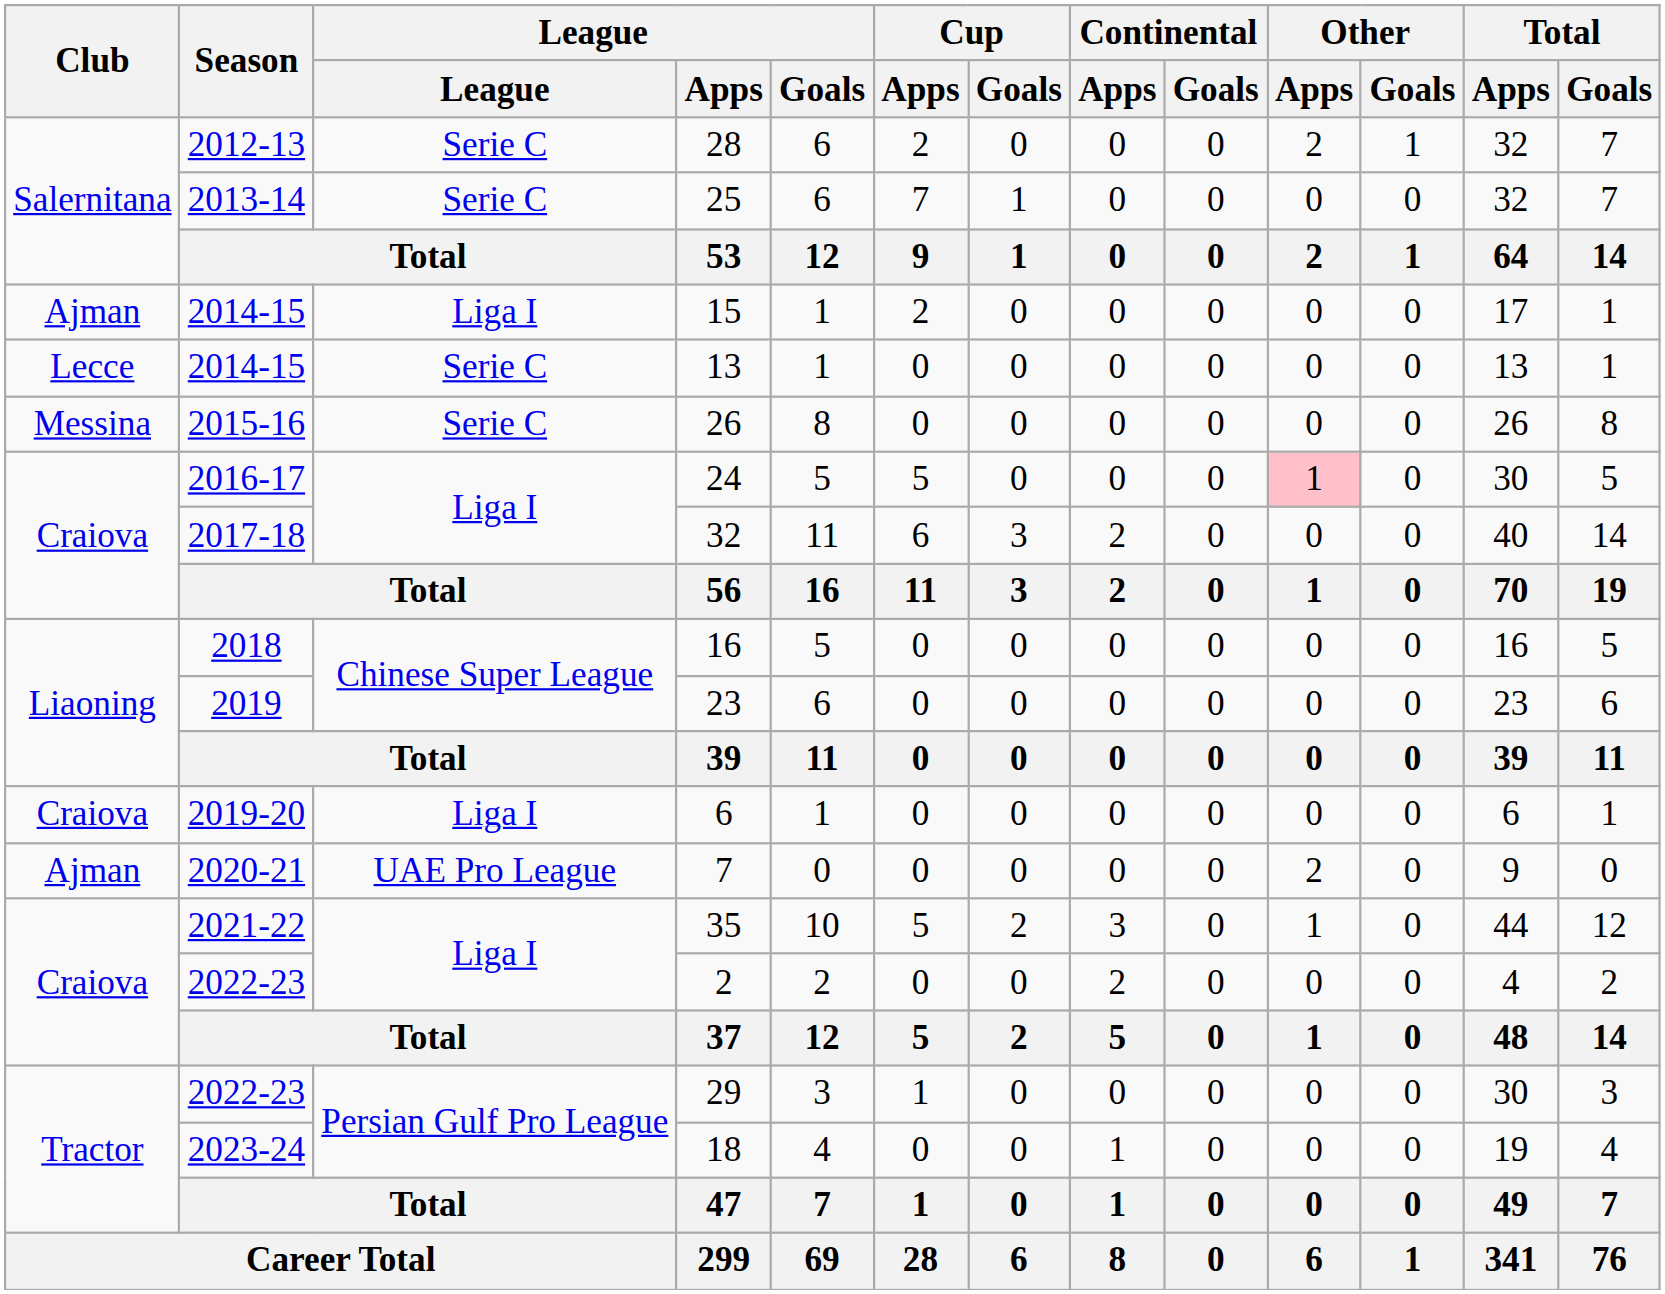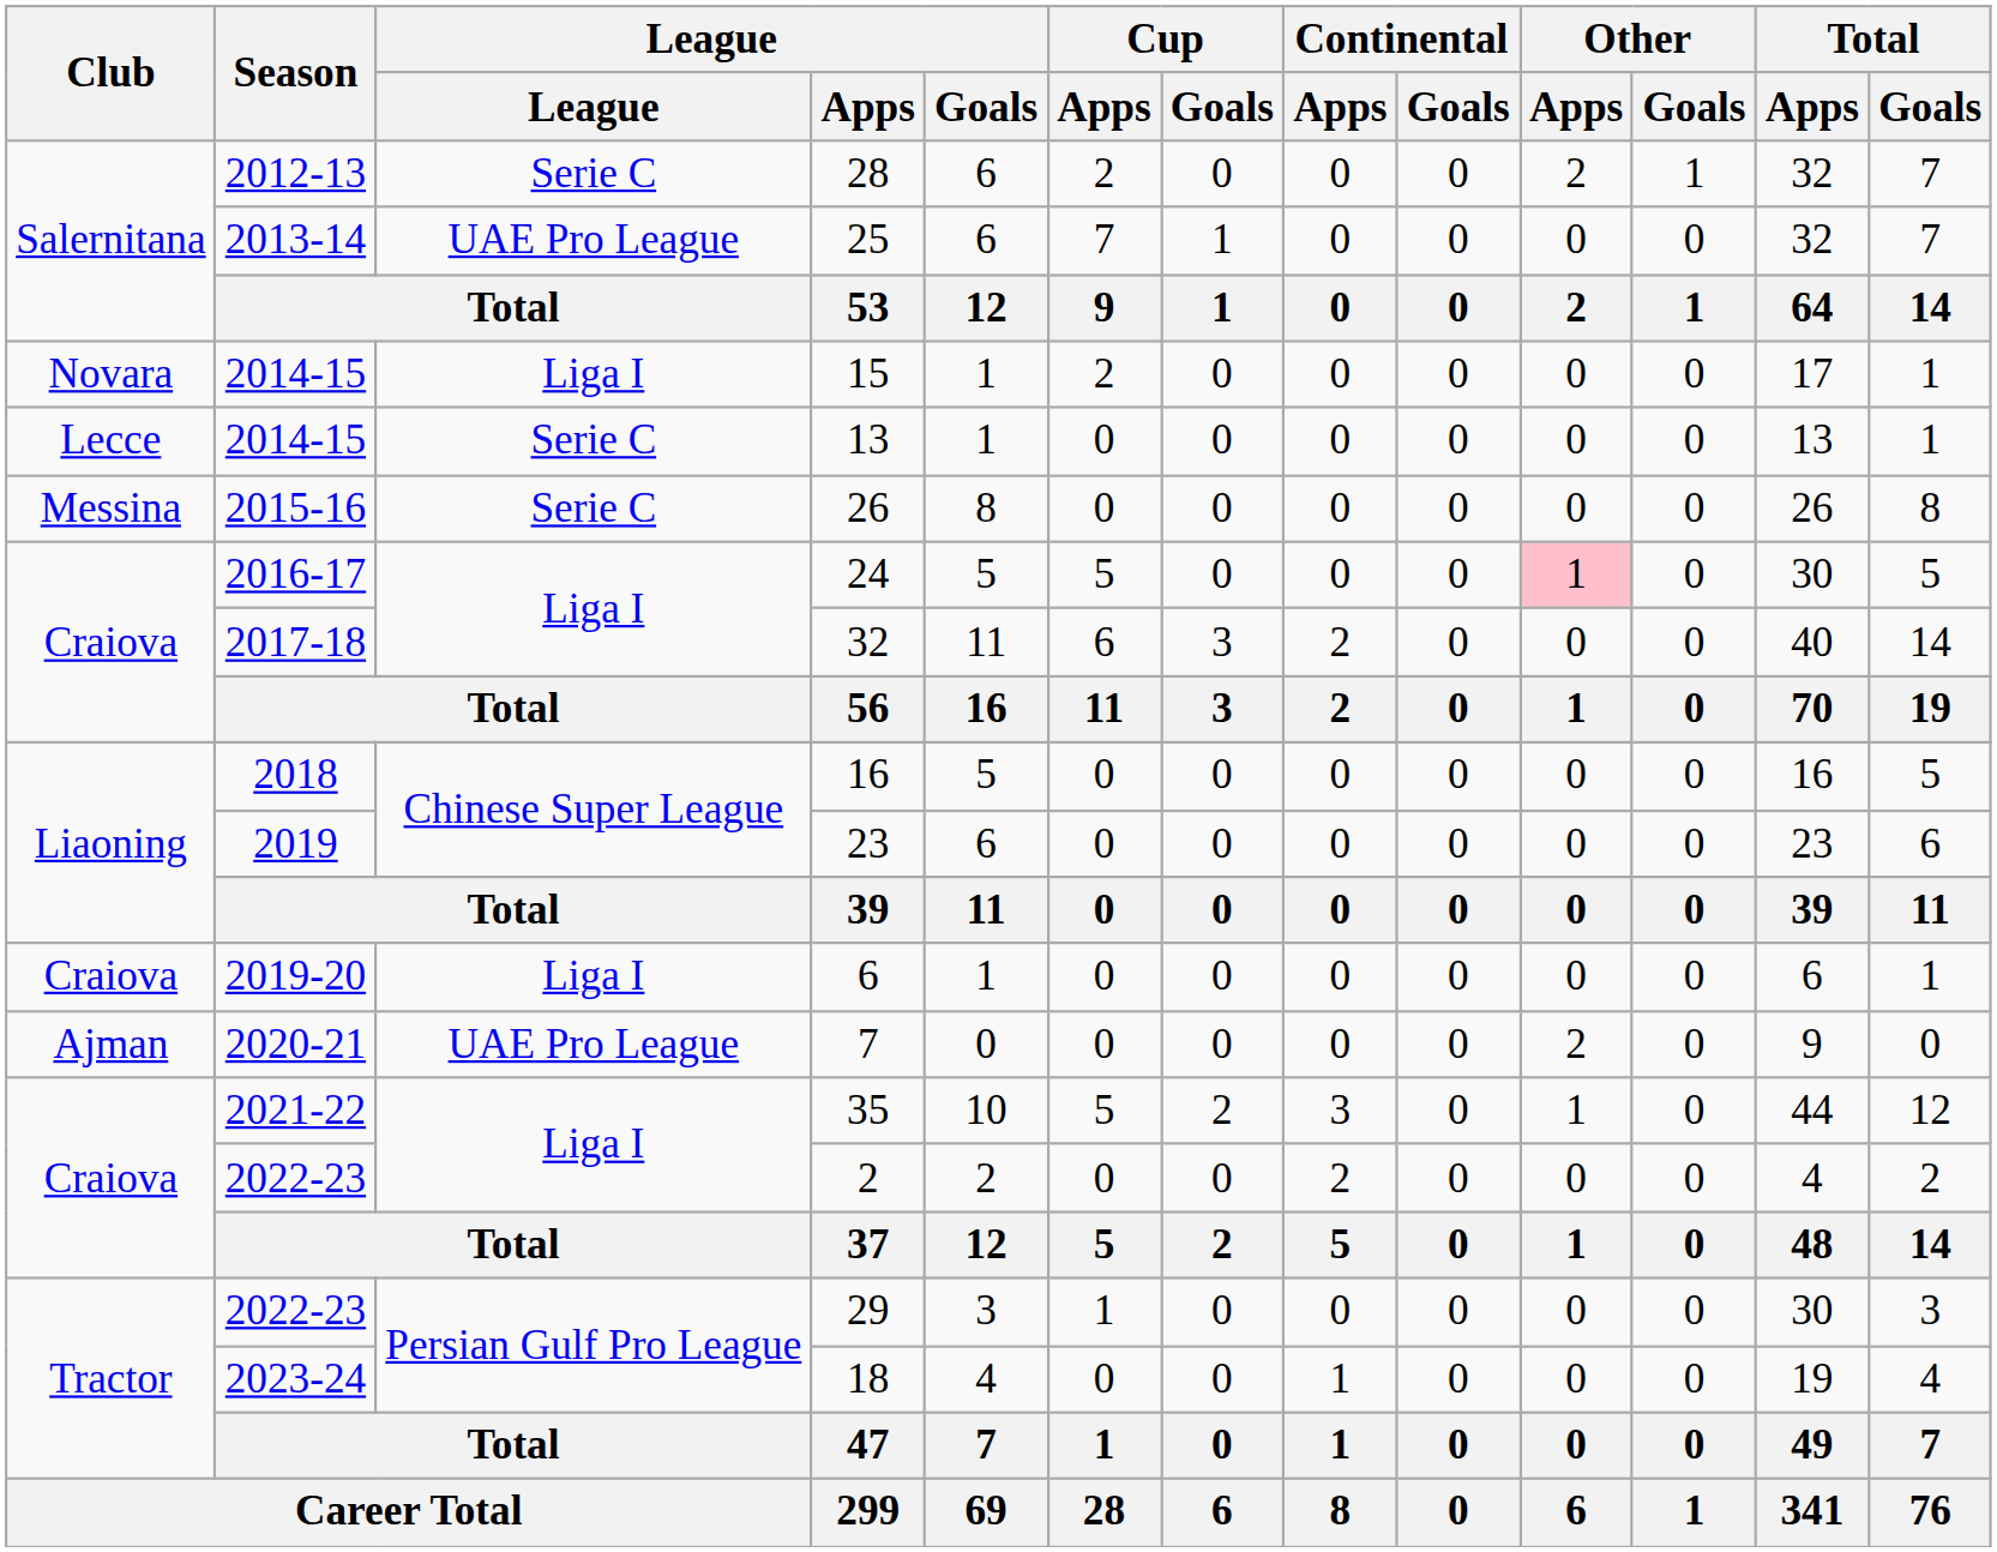 <table class="wikitable"style="text-align:center;">
 <tr>
 <th rowspan=2>Club</th>
 <th rowspan=2>Season</th>
 <th colspan=3>League</th>
 <th colspan=2>Cup</th>
 <th colspan=2>Continental</th>
 <th colspan=2>Other</th>
 <th colspan=2>Total</th>
 </tr>
 <tr>
 <th>League</th>
 <th>Apps</th>
 <th>Goals</th>
 <th>Apps</th>
 <th>Goals</th>
 <th>Apps</th>
 <th>Goals</th>
 <th>Apps</th>
 <th>Goals</th>
 <th>Apps</th>
 <th>Goals</th>
 </tr>
 <tr>
 <td rowspan="3"><a href='#'>Salernitana</a></td>
 <td><a href='#'>2012-13</a></td>
 <td rowspan="1"><a href='#'>Serie C</a></td>
 <td>28</td>
 <td>6</td>
 <td>2</td>
 <td>0</td>
 <td>0</td>
 <td>0</td>
 <td>2</td>
 <td>1</td>
 <td>32</td>
 <td>7</td>
 </tr>
 <tr>
 <td><a href='#'>2013-14</a></td>
-<td><a href='#'>Serie C</a></td>
+<td><a href='#'>UAE Pro League</a></td>
 <td>25</td>
 <td>6</td>
 <td>7</td>
 <td>1</td>
 <td>0</td>
 <td>0</td>
 <td>0</td>
 <td>0</td>
 <td>32</td>
 <td>7</td>
 </tr>
 <tr>
 <th colspan=2>Total</th>
 <th>53</th>
 <th>12</th>
 <th>9</th>
 <th>1</th>
 <th>0</th>
 <th>0</th>
 <th>2</th>
 <th>1</th>
 <th>64</th>
 <th>14</th>
 </tr>
 <tr>
-<td><a href='#'>Ajman</a></td>
+<td><a href='#'>Novara</a></td>
 <td><a href='#'>2014-15</a></td>
 <td><a href='#'>Liga I</a></td>
 <td>15</td>
 <td>1</td>
 <td>2</td>
 <td>0</td>
 <td>0</td>
 <td>0</td>
 <td>0</td>
 <td>0</td>
 <td>17</td>
 <td>1</td>
 </tr>
 <tr>
 <td><a href='#'>Lecce</a></td>
 <td><a href='#'>2014-15</a></td>
 <td><a href='#'>Serie C</a></td>
 <td>13</td>
 <td>1</td>
 <td>0</td>
 <td>0</td>
 <td>0</td>
 <td>0</td>
 <td>0</td>
 <td>0</td>
 <td>13</td>
 <td>1</td>
 </tr>
 <tr>
 <td><a href='#'>Messina</a></td>
 <td><a href='#'>2015-16</a></td>
 <td><a href='#'>Serie C</a></td>
 <td>26</td>
 <td>8</td>
 <td>0</td>
 <td>0</td>
 <td>0</td>
 <td>0</td>
 <td>0</td>
 <td>0</td>
 <td>26</td>
 <td>8</td>
 </tr>
 <tr>
 <td rowspan="3"><a href='#'>Craiova</a></td>
 <td><a href='#'>2016-17</a></td>
 <td rowspan="2"><a href='#'>Liga I</a></td>
 <td>24</td>
 <td>5</td>
 <td>5</td>
 <td>0</td>
 <td>0</td>
 <td>0</td>
 <td style="background: pink;">1</td>
 <td>0</td>
 <td>30</td>
 <td>5</td>
 </tr>
 <tr>
 <td><a href='#'>2017-18</a></td>
 <td>32</td>
 <td>11</td>
 <td>6</td>
 <td>3</td>
 <td>2</td>
 <td>0</td>
 <td>0</td>
 <td>0</td>
 <td>40</td>
 <td>14</td>
 </tr>
 <tr>
 <th colspan=2>Total</th>
 <th>56</th>
 <th>16</th>
 <th>11</th>
 <th>3</th>
 <th>2</th>
 <th>0</th>
 <th>1</th>
 <th>0</th>
 <th>70</th>
 <th>19</th>
 </tr>
 <tr>
 <td rowspan="3"><a href='#'>Liaoning</a></td>
 <td><a href='#'>2018</a></td>
 <td rowspan="2"><a href='#'>Chinese Super League</a></td>
 <td>16</td>
 <td>5</td>
 <td>0</td>
 <td>0</td>
 <td>0</td>
 <td>0</td>
 <td>0</td>
 <td>0</td>
 <td>16</td>
 <td>5</td>
 </tr>
 <tr>
 <td><a href='#'>2019</a></td>
 <td>23</td>
 <td>6</td>
 <td>0</td>
 <td>0</td>
 <td>0</td>
 <td>0</td>
 <td>0</td>
 <td>0</td>
 <td>23</td>
 <td>6</td>
 </tr>
 <tr>
 <th colspan=2>Total</th>
 <th>39</th>
 <th>11</th>
 <th>0</th>
 <th>0</th>
 <th>0</th>
 <th>0</th>
 <th>0</th>
 <th>0</th>
 <th>39</th>
 <th>11</th>
 </tr>
 <tr>
 <td><a href='#'>Craiova</a></td>
 <td><a href='#'>2019-20</a></td>
 <td><a href='#'>Liga I</a></td>
 <td>6</td>
 <td>1</td>
 <td>0</td>
 <td>0</td>
 <td>0</td>
 <td>0</td>
 <td>0</td>
 <td>0</td>
 <td>6</td>
 <td>1</td>
 </tr>
 <tr>
 <td><a href='#'>Ajman</a></td>
 <td><a href='#'>2020-21</a></td>
 <td><a href='#'>UAE Pro League</a></td>
 <td>7</td>
 <td>0</td>
 <td>0</td>
 <td>0</td>
 <td>0</td>
 <td>0</td>
 <td>2</td>
 <td>0</td>
 <td>9</td>
 <td>0</td>
 </tr>
 <tr>
 <td rowspan="3"><a href='#'>Craiova</a></td>
 <td><a href='#'>2021-22</a></td>
 <td rowspan="2"><a href='#'>Liga I</a></td>
 <td>35</td>
 <td>10</td>
 <td>5</td>
 <td>2</td>
 <td>3</td>
 <td>0</td>
 <td>1</td>
 <td>0</td>
 <td>44</td>
 <td>12</td>
 </tr>
 <tr>
 <td><a href='#'>2022-23</a></td>
 <td>2</td>
 <td>2</td>
 <td>0</td>
 <td>0</td>
 <td>2</td>
 <td>0</td>
 <td>0</td>
 <td>0</td>
 <td>4</td>
 <td>2</td>
 </tr>
 <tr>
 <th colspan=2>Total</th>
 <th>37</th>
 <th>12</th>
 <th>5</th>
 <th>2</th>
 <th>5</th>
 <th>0</th>
 <th>1</th>
 <th>0</th>
 <th>48</th>
 <th>14</th>
 </tr>
 <tr>
 <td rowspan="3"><a href='#'>Tractor</a></td>
 <td><a href='#'>2022-23</a></td>
 <td rowspan="2"><a href='#'>Persian Gulf Pro League</a></td>
 <td>29</td>
 <td>3</td>
 <td>1</td>
 <td>0</td>
 <td>0</td>
 <td>0</td>
 <td>0</td>
 <td>0</td>
 <td>30</td>
 <td>3</td>
 </tr>
 <tr>
 <td><a href='#'>2023-24</a></td>
 <td>18</td>
 <td>4</td>
 <td>0</td>
 <td>0</td>
 <td>1</td>
 <td>0</td>
 <td>0</td>
 <td>0</td>
 <td>19</td>
 <td>4</td>
 </tr>
 <tr>
 <th colspan=2>Total</th>
 <th>47</th>
 <th>7</th>
 <th>1</th>
 <th>0</th>
 <th>1</th>
 <th>0</th>
 <th>0</th>
 <th>0</th>
 <th>49</th>
 <th>7</th>
 </tr>
 <tr>
 <th colspan=3>Career Total</th>
 <th>299</th>
 <th>69</th>
 <th>28</th>
 <th>6</th>
 <th>8</th>
 <th>0</th>
 <th>6</th>
 <th>1</th>
 <th>341</th>
 <th>76</th>
 </tr>
 </table>
